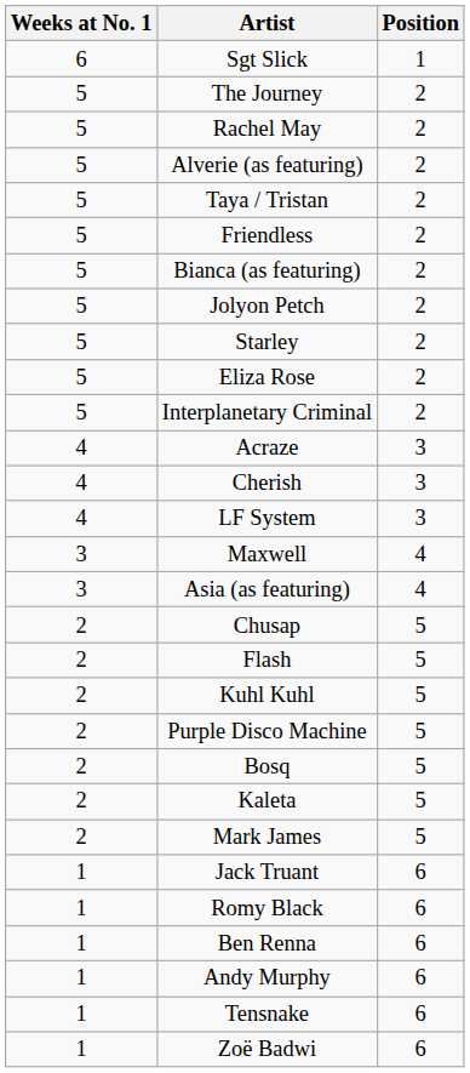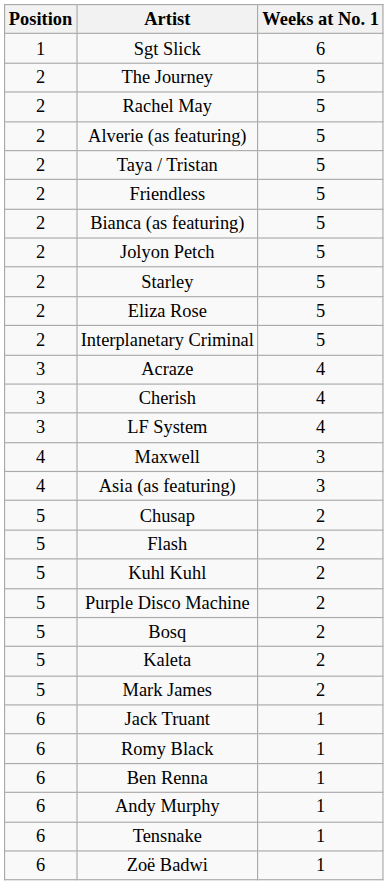 <table class="wikitable">
 <tr>
+<th style="text-align: center;">Position</th>
+<th style="text-align: center;">Artist</th>
 <th style="text-align: center;">Weeks at No. 1</th>
-<th style="text-align: center;">Artist</th>
-<th style="text-align: center;">Position</th>
 </tr>
 <tr>
+<td style="text-align: center;">1</td>
+<td style="text-align: center;">Sgt Slick</td>
 <td style="text-align: center;">6</td>
-<td style="text-align: center;">Sgt Slick</td>
-<td style="text-align: center;">1</td>
+</tr>
+<tr>
+<td style="text-align: center;">2</td>
+<td style="text-align: center;">The Journey</td>
+<td style="text-align: center;">5</td>
+</tr>
+<tr>
+<td style="text-align: center;">2</td>
+<td style="text-align: center;">Rachel May</td>
+<td style="text-align: center;">5</td>
+</tr>
+<tr>
+<td style="text-align: center;">2</td>
+<td style="text-align: center;">Alverie (as featuring)</td>
+<td style="text-align: center;">5</td>
+</tr>
+<tr>
+<td style="text-align: center;">2</td>
+<td style="text-align: center;">Taya / Tristan</td>
+<td style="text-align: center;">5</td>
+</tr>
+<tr>
+<td style="text-align: center;">2</td>
+<td style="text-align: center;">Friendless</td>
+<td style="text-align: center;">5</td>
+</tr>
+<tr>
+<td style="text-align: center;">2</td>
+<td style="text-align: center;">Bianca (as featuring)</td>
+<td style="text-align: center;">5</td>
+</tr>
+<tr>
+<td style="text-align: center;">2</td>
+<td style="text-align: center;">Jolyon Petch</td>
+<td style="text-align: center;">5</td>
+</tr>
+<tr>
+<td style="text-align: center;">2</td>
+<td style="text-align: center;">Starley</td>
+<td style="text-align: center;">5</td>
+</tr>
+<tr>
+<td style="text-align: center;">2</td>
+<td style="text-align: center;">Eliza Rose</td>
+<td style="text-align: center;">5</td>
+</tr>
+<tr>
+<td style="text-align: center;">2</td>
+<td style="text-align: center;">Interplanetary Criminal</td>
+<td style="text-align: center;">5</td>
+</tr>
+<tr>
+<td style="text-align: center;">3</td>
+<td style="text-align: center;">Acraze</td>
+<td style="text-align: center;">4</td>
+</tr>
+<tr>
+<td style="text-align: center;">3</td>
+<td style="text-align: center;">Cherish</td>
+<td style="text-align: center;">4</td>
+</tr>
+<tr>
+<td style="text-align: center;">3</td>
+<td style="text-align: center;">LF System</td>
+<td style="text-align: center;">4</td>
+</tr>
+<tr>
+<td style="text-align: center;">4</td>
+<td style="text-align: center;">Maxwell</td>
+<td style="text-align: center;">3</td>
+</tr>
+<tr>
+<td style="text-align: center;">4</td>
+<td style="text-align: center;">Asia (as featuring)</td>
+<td style="text-align: center;">3</td>
 </tr>
 <tr>
 <td style="text-align: center;">5</td>
-<td style="text-align: center;">The Journey</td>
+<td style="text-align: center;">Chusap</td>
 <td style="text-align: center;">2</td>
 </tr>
 <tr>
 <td style="text-align: center;">5</td>
-<td style="text-align: center;">Rachel May</td>
+<td style="text-align: center;">Flash</td>
 <td style="text-align: center;">2</td>
 </tr>
 <tr>
 <td style="text-align: center;">5</td>
-<td style="text-align: center;">Alverie (as featuring)</td>
+<td style="text-align: center;">Kuhl Kuhl</td>
 <td style="text-align: center;">2</td>
 </tr>
 <tr>
 <td style="text-align: center;">5</td>
-<td style="text-align: center;">Taya / Tristan</td>
+<td style="text-align: center;">Purple Disco Machine</td>
 <td style="text-align: center;">2</td>
 </tr>
 <tr>
 <td style="text-align: center;">5</td>
-<td style="text-align: center;">Friendless</td>
+<td style="text-align: center;">Bosq</td>
 <td style="text-align: center;">2</td>
 </tr>
 <tr>
 <td style="text-align: center;">5</td>
-<td style="text-align: center;">Bianca (as featuring)</td>
+<td style="text-align: center;">Kaleta</td>
 <td style="text-align: center;">2</td>
 </tr>
 <tr>
 <td style="text-align: center;">5</td>
-<td style="text-align: center;">Jolyon Petch</td>
+<td style="text-align: center;">Mark James</td>
 <td style="text-align: center;">2</td>
 </tr>
 <tr>
-<td style="text-align: center;">5</td>
-<td style="text-align: center;">Starley</td>
-<td style="text-align: center;">2</td>
+<td style="text-align: center;">6</td>
+<td style="text-align: center;">Jack Truant</td>
+<td style="text-align: center;">1</td>
 </tr>
 <tr>
-<td style="text-align: center;">5</td>
-<td style="text-align: center;">Eliza Rose</td>
-<td style="text-align: center;">2</td>
+<td style="text-align: center;">6</td>
+<td style="text-align: center;">Romy Black</td>
+<td style="text-align: center;">1</td>
 </tr>
 <tr>
-<td style="text-align: center;">5</td>
-<td style="text-align: center;">Interplanetary Criminal</td>
-<td style="text-align: center;">2</td>
+<td style="text-align: center;">6</td>
+<td style="text-align: center;">Ben Renna</td>
+<td style="text-align: center;">1</td>
 </tr>
 <tr>
-<td style="text-align: center;">4</td>
-<td style="text-align: center;">Acraze</td>
-<td style="text-align: center;">3</td>
+<td style="text-align: center;">6</td>
+<td style="text-align: center;">Andy Murphy</td>
+<td style="text-align: center;">1</td>
 </tr>
 <tr>
-<td style="text-align: center;">4</td>
-<td style="text-align: center;">Cherish</td>
-<td style="text-align: center;">3</td>
+<td style="text-align: center;">6</td>
+<td style="text-align: center;">Tensnake</td>
+<td style="text-align: center;">1</td>
 </tr>
 <tr>
-<td style="text-align: center;">4</td>
-<td style="text-align: center;">LF System</td>
-<td style="text-align: center;">3</td>
-</tr>
-<tr>
-<td style="text-align: center;">3</td>
-<td style="text-align: center;">Maxwell</td>
-<td style="text-align: center;">4</td>
-</tr>
-<tr>
-<td style="text-align: center;">3</td>
-<td style="text-align: center;">Asia (as featuring)</td>
-<td style="text-align: center;">4</td>
-</tr>
-<tr>
-<td style="text-align: center;">2</td>
-<td style="text-align: center;">Chusap</td>
-<td style="text-align: center;">5</td>
-</tr>
-<tr>
-<td style="text-align: center;">2</td>
-<td style="text-align: center;">Flash</td>
-<td style="text-align: center;">5</td>
-</tr>
-<tr>
-<td style="text-align: center;">2</td>
-<td style="text-align: center;">Kuhl Kuhl</td>
-<td style="text-align: center;">5</td>
-</tr>
-<tr>
-<td style="text-align: center;">2</td>
-<td style="text-align: center;">Purple Disco Machine</td>
-<td style="text-align: center;">5</td>
-</tr>
-<tr>
-<td style="text-align: center;">2</td>
-<td style="text-align: center;">Bosq</td>
-<td style="text-align: center;">5</td>
-</tr>
-<tr>
-<td style="text-align: center;">2</td>
-<td style="text-align: center;">Kaleta</td>
-<td style="text-align: center;">5</td>
-</tr>
-<tr>
-<td style="text-align: center;">2</td>
-<td style="text-align: center;">Mark James</td>
-<td style="text-align: center;">5</td>
-</tr>
-<tr>
+<td style="text-align: center;">6</td>
+<td style="text-align: center;">Zoë Badwi</td>
 <td style="text-align: center;">1</td>
-<td style="text-align: center;">Jack Truant</td>
-<td style="text-align: center;">6</td>
-</tr>
-<tr>
-<td style="text-align: center;">1</td>
-<td style="text-align: center;">Romy Black</td>
-<td style="text-align: center;">6</td>
-</tr>
-<tr>
-<td style="text-align: center;">1</td>
-<td style="text-align: center;">Ben Renna</td>
-<td style="text-align: center;">6</td>
-</tr>
-<tr>
-<td style="text-align: center;">1</td>
-<td style="text-align: center;">Andy Murphy</td>
-<td style="text-align: center;">6</td>
-</tr>
-<tr>
-<td style="text-align: center;">1</td>
-<td style="text-align: center;">Tensnake</td>
-<td style="text-align: center;">6</td>
-</tr>
-<tr>
-<td style="text-align: center;">1</td>
-<td style="text-align: center;">Zoë Badwi</td>
-<td style="text-align: center;">6</td>
 </tr>
 </table>
